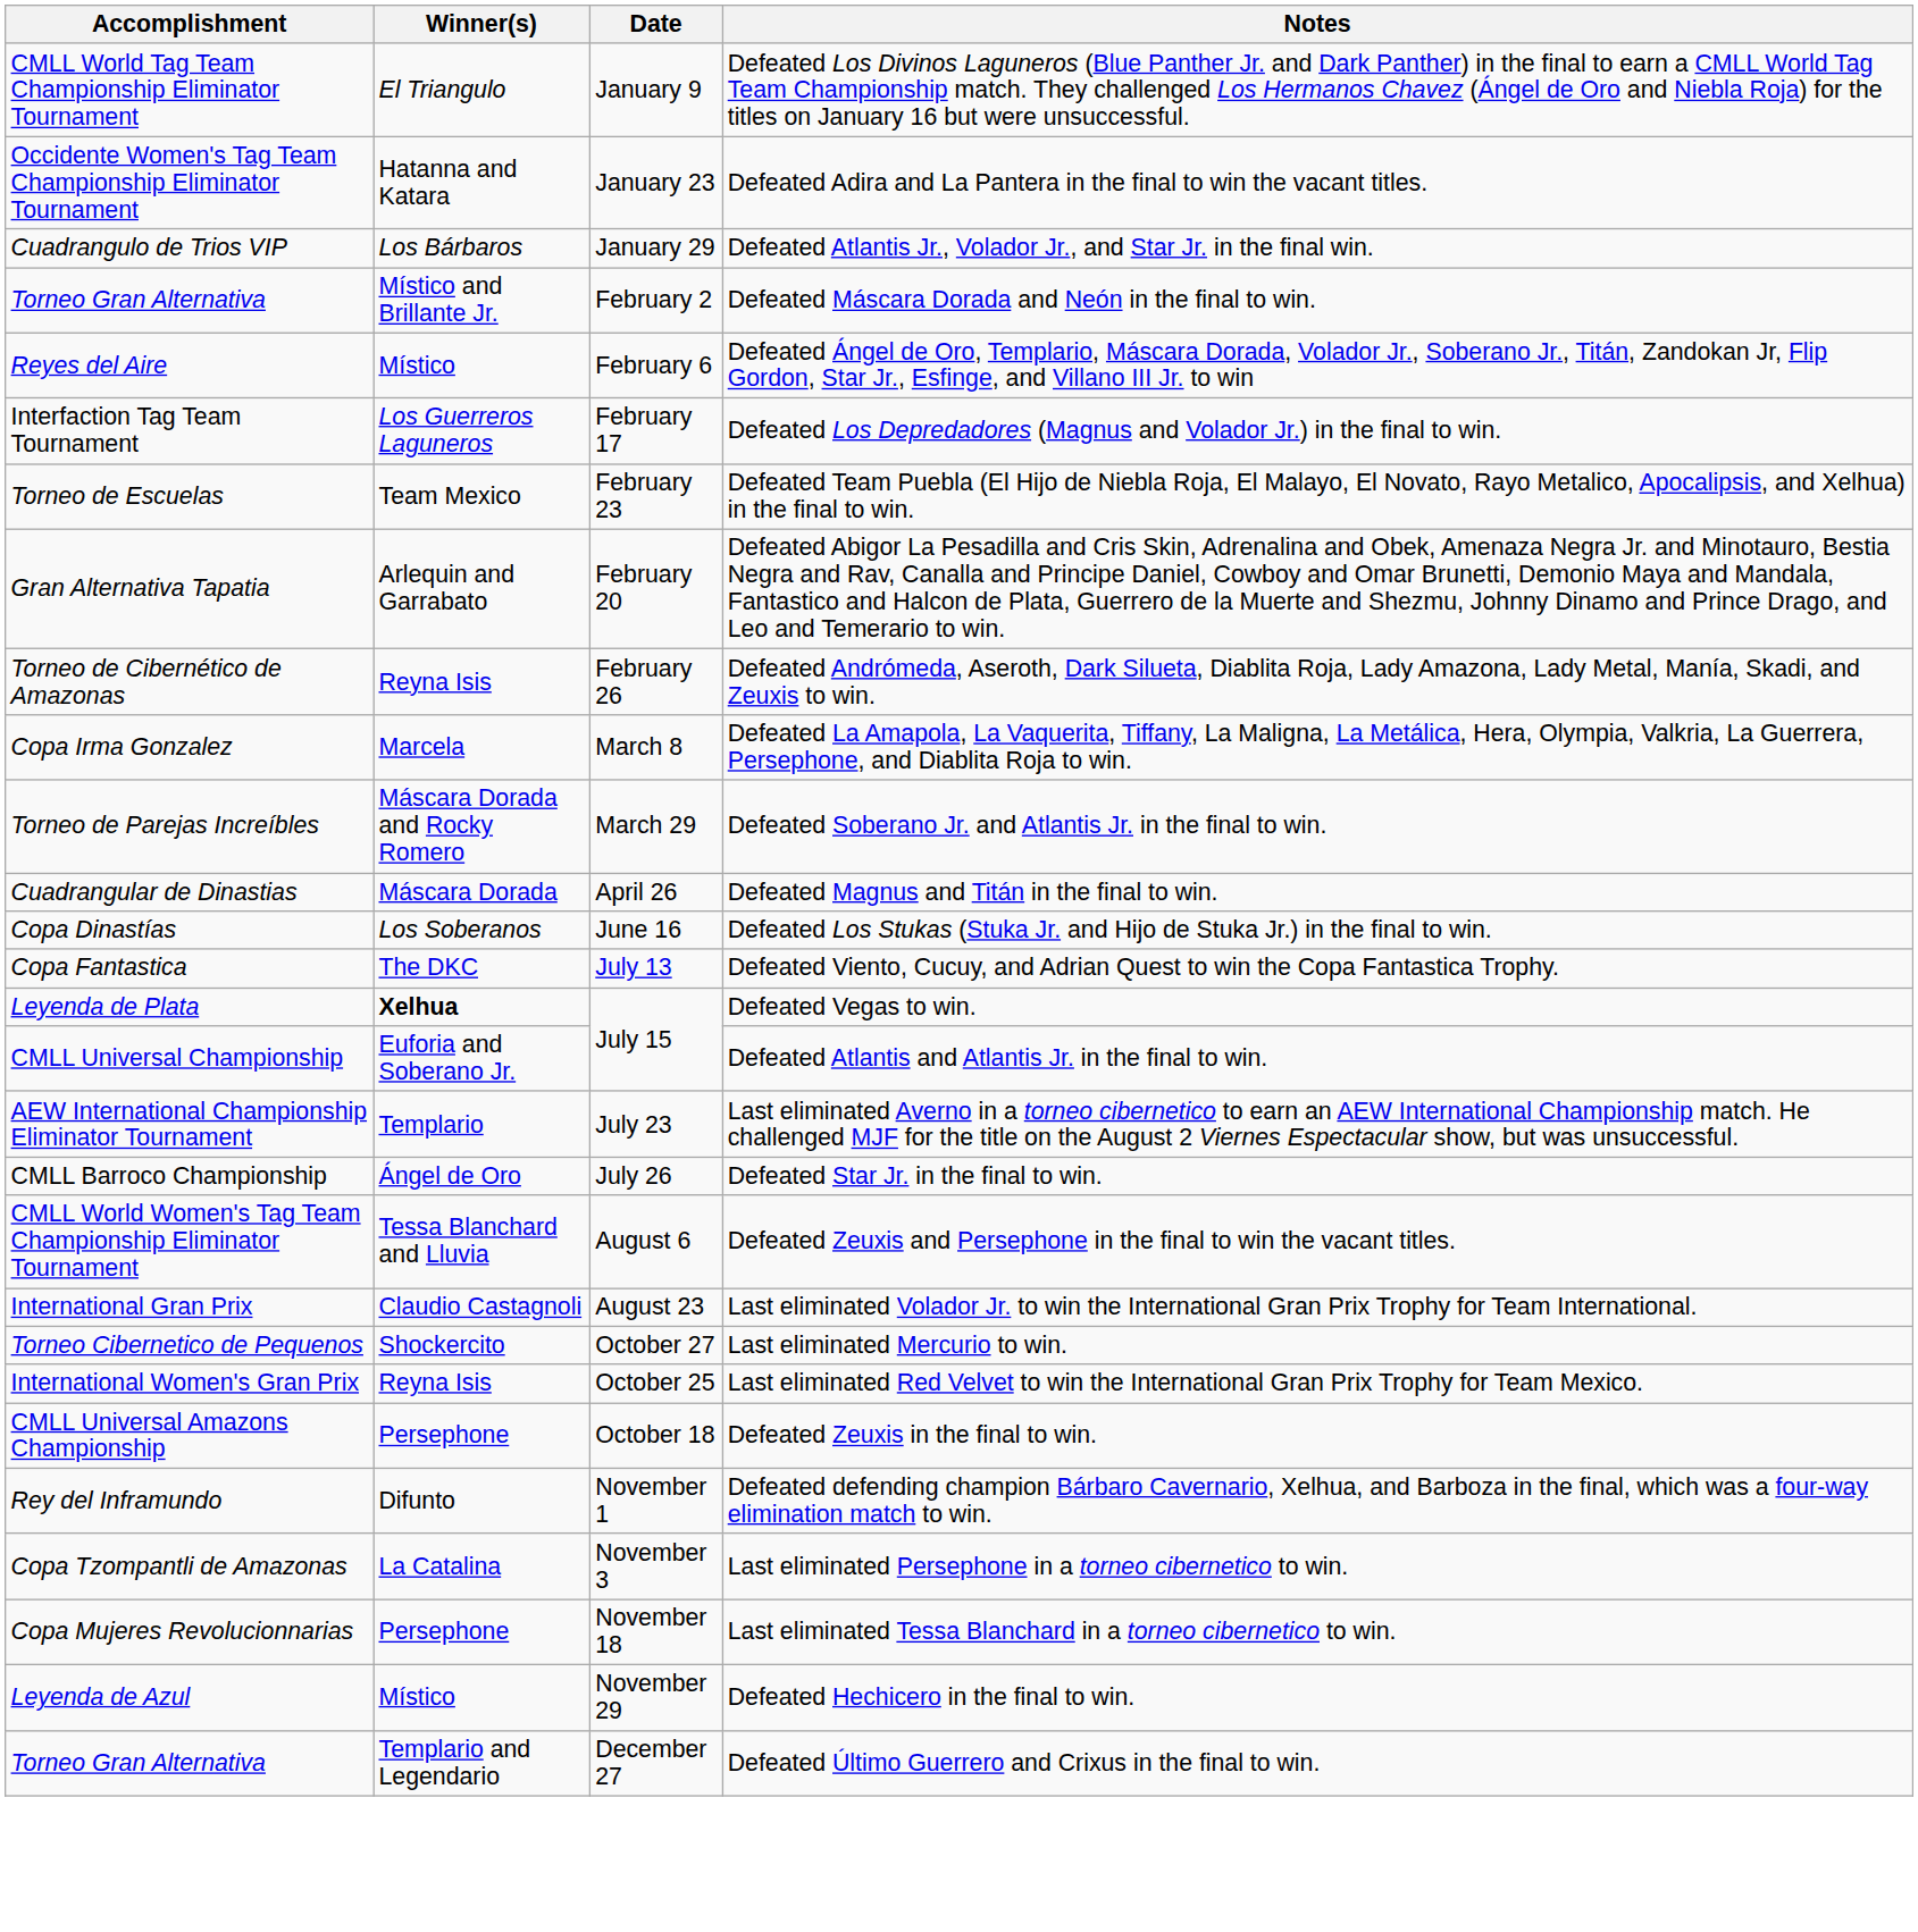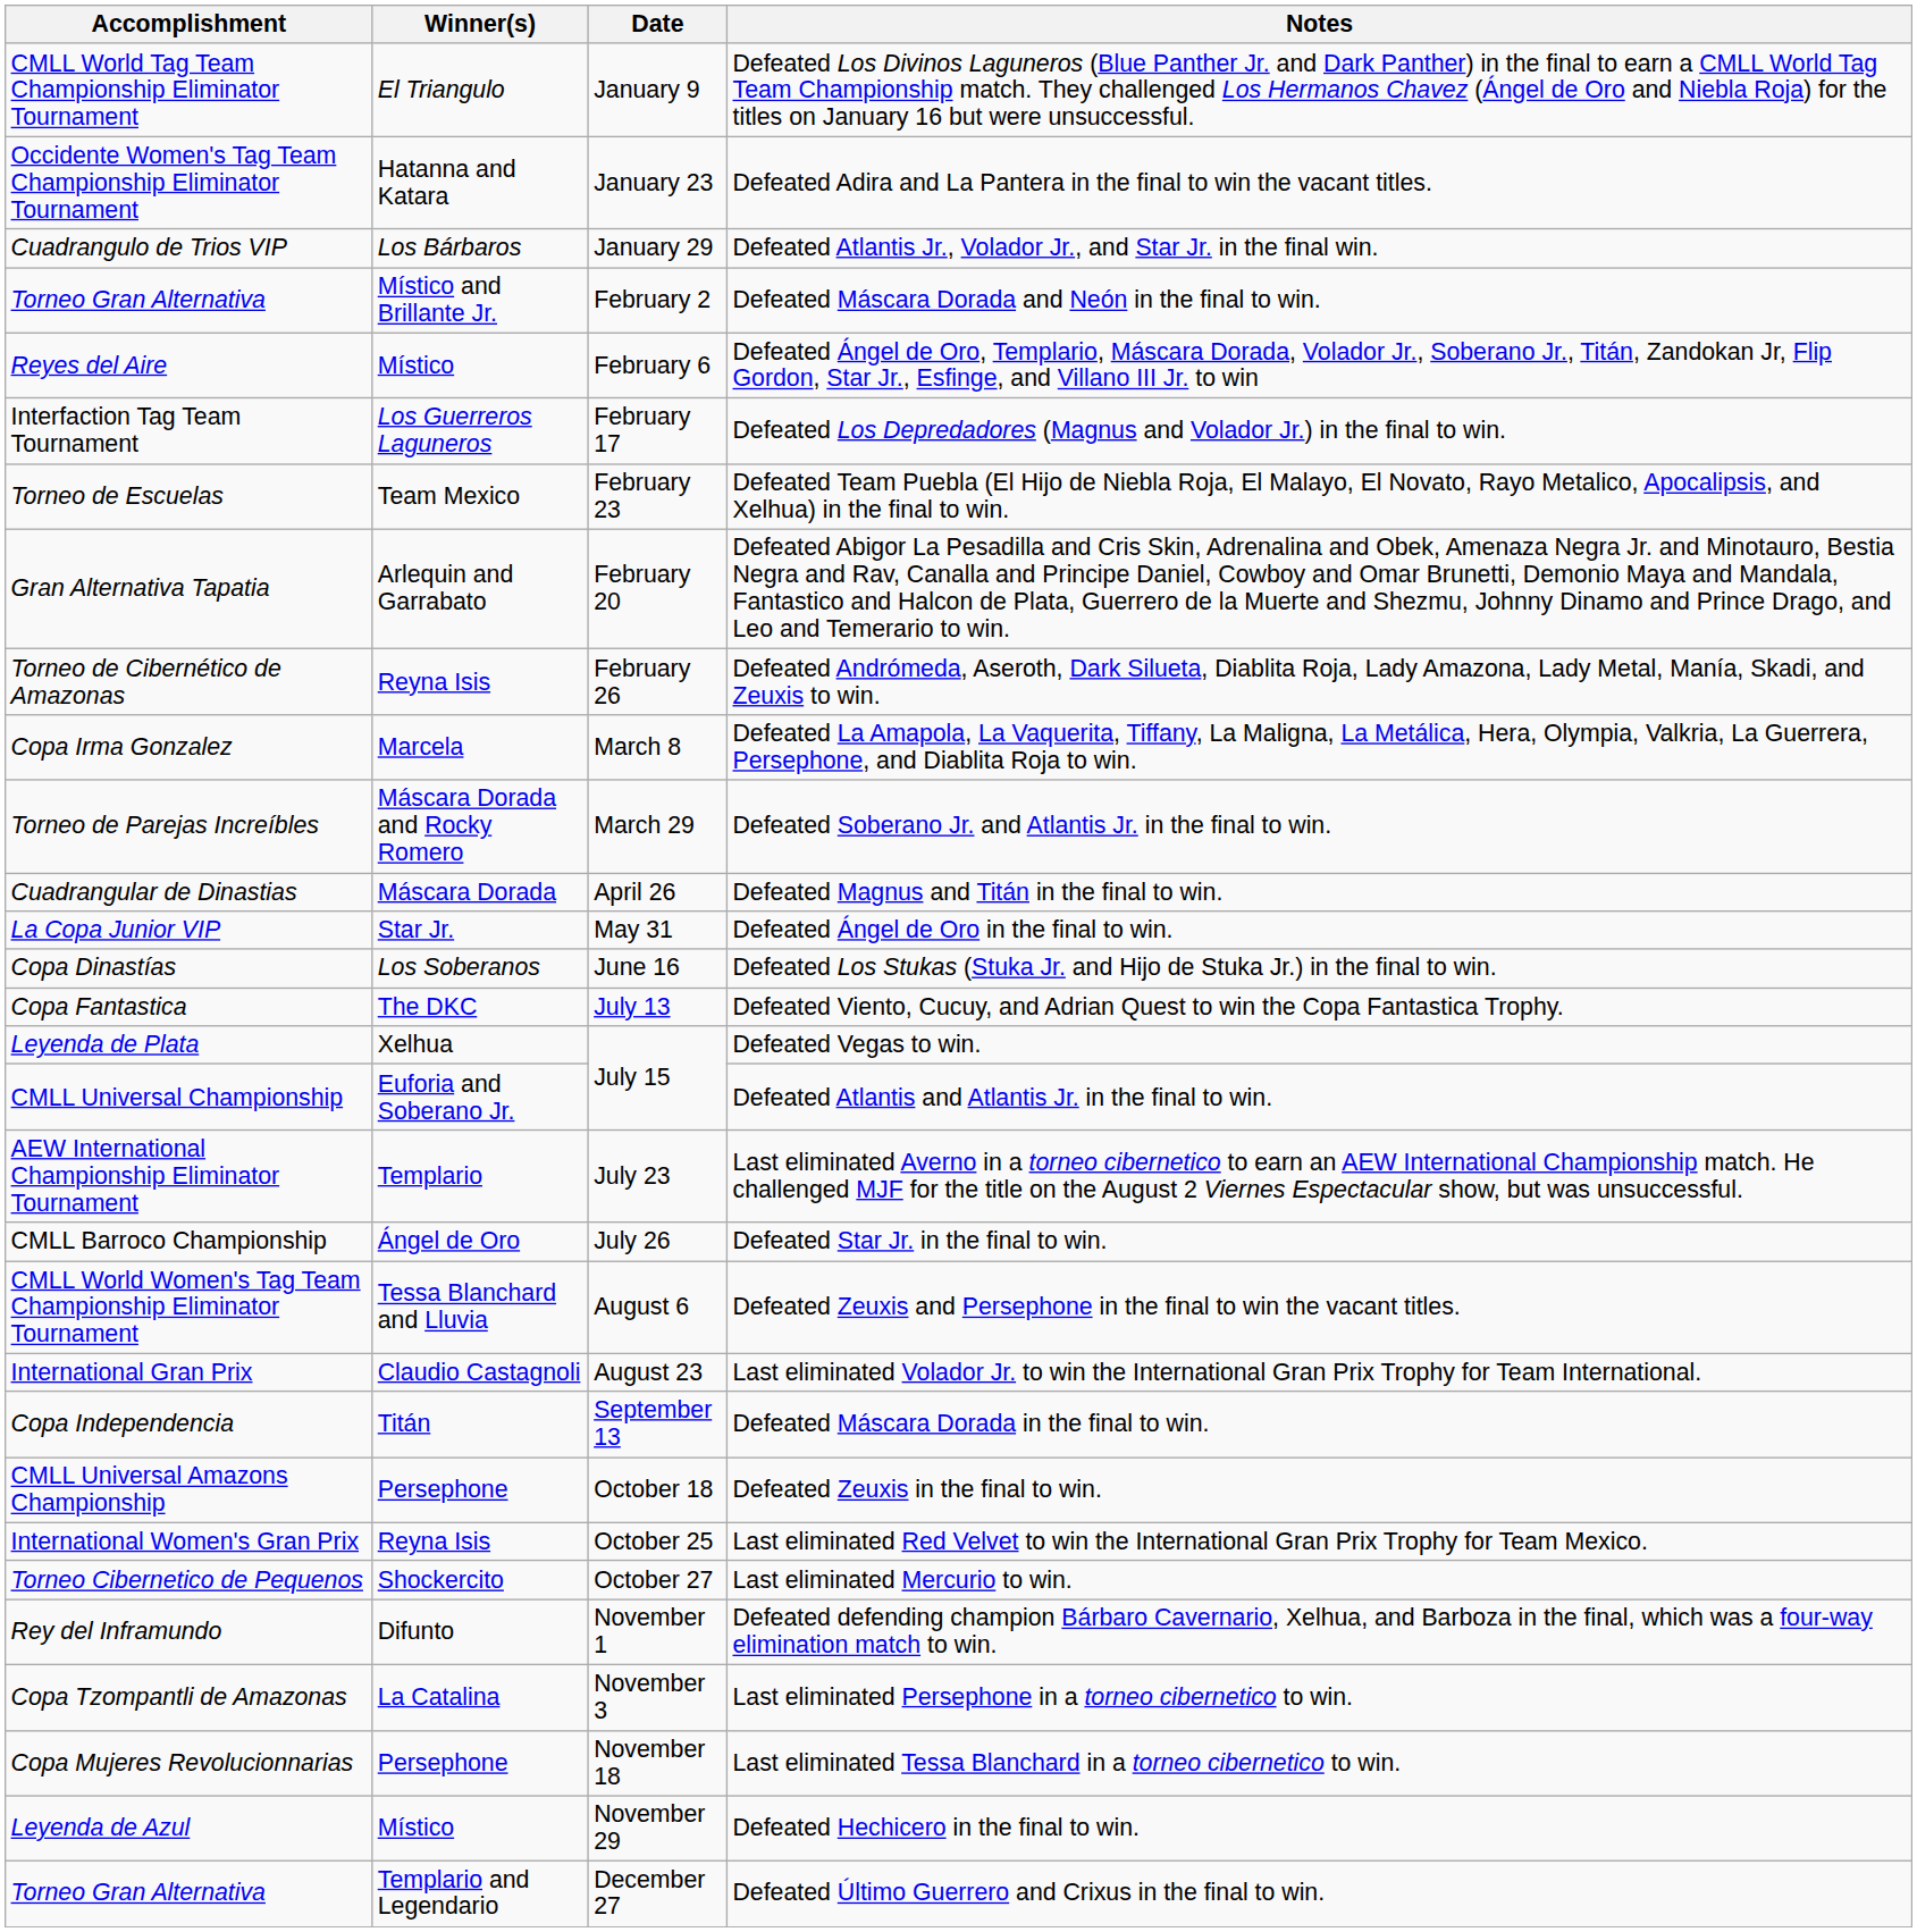 <table class="wikitable" style="width:100%;">
 <tr>
 <th>Accomplishment</th>
 <th>Winner(s)</th>
 <th>Date</th>
 <th>Notes</th>
 </tr>
 <tr>
 <td><a href='#'>CMLL World Tag Team Championship Eliminator Tournament</a></td>
 <td><em>El Triangulo</em><br></td>
 <td>January 9</td>
 <td>Defeated <em>Los Divinos Laguneros</em> (<a href='#'>Blue Panther Jr.</a> and <a href='#'>Dark Panther</a>) in the final to earn a <a href='#'>CMLL World Tag Team Championship</a> match. They challenged <em><a href='#'>Los Hermanos Chavez</a></em> (<a href='#'>Ángel de Oro</a> and <a href='#'>Niebla Roja</a>) for the titles on January 16 but were unsuccessful.</td>
 </tr>
 <tr>
 <td><a href='#'>Occidente Women's Tag Team Championship Eliminator Tournament</a></td>
 <td>Hatanna and Katara</td>
 <td>January 23</td>
 <td>Defeated Adira and La Pantera in the final to win the vacant titles.</td>
 </tr>
 <tr>
 <td><em>Cuadrangulo de Trios VIP</em></td>
 <td><em>Los Bárbaros</em><br></td>
 <td>January 29</td>
 <td>Defeated <a href='#'>Atlantis Jr.</a>, <a href='#'>Volador Jr.</a>, and <a href='#'>Star Jr.</a> in the final win.</td>
 </tr>
 <tr>
 <td><em><a href='#'>Torneo Gran Alternativa</a></em></td>
 <td><a href='#'>Místico</a> and <a href='#'>Brillante Jr.</a></td>
 <td>February 2</td>
 <td>Defeated <a href='#'>Máscara Dorada</a> and <a href='#'>Neón</a> in the final to win.</td>
 </tr>
 <tr>
 <td><em><a href='#'>Reyes del Aire</a></em></td>
 <td><a href='#'>Místico</a></td>
 <td>February 6</td>
 <td>Defeated <a href='#'>Ángel de Oro</a>, <a href='#'>Templario</a>, <a href='#'>Máscara Dorada</a>, <a href='#'>Volador Jr.</a>, <a href='#'>Soberano Jr.</a>, <a href='#'>Titán</a>, Zandokan Jr, <a href='#'>Flip Gordon</a>, <a href='#'>Star Jr.</a>, <a href='#'>Esfinge</a>, and <a href='#'>Villano III Jr.</a> to win</td>
 </tr>
 <tr>
 <td>Interfaction Tag Team Tournament</td>
 <td><em><a href='#'>Los Guerreros Laguneros</a></em><br></td>
 <td>February 17</td>
 <td>Defeated <em><a href='#'>Los Depredadores</a></em> (<a href='#'>Magnus</a> and <a href='#'>Volador Jr.</a>) in the final to win.</td>
 </tr>
 <tr>
 <td><em>Torneo de Escuelas</em></td>
 <td>Team Mexico<br></td>
 <td>February 23</td>
 <td>Defeated Team Puebla (El Hijo de Niebla Roja, El Malayo, El Novato, Rayo Metalico, <a href='#'>Apocalipsis</a>, and Xelhua) in the final to win.</td>
 </tr>
 <tr>
 <td><em>Gran Alternativa Tapatia</em></td>
 <td>Arlequin and Garrabato</td>
 <td>February 20</td>
 <td>Defeated Abigor La Pesadilla and Cris Skin, Adrenalina and Obek, Amenaza Negra Jr. and Minotauro, Bestia Negra and Rav, Canalla and Principe Daniel, Cowboy and Omar Brunetti, Demonio Maya and Mandala, Fantastico and Halcon de Plata, Guerrero de la Muerte and Shezmu, Johnny Dinamo and Prince Drago, and Leo and Temerario to win.</td>
 </tr>
 <tr>
 <td><em>Torneo de Cibernético de Amazonas</em></td>
 <td><a href='#'>Reyna Isis</a></td>
 <td>February 26</td>
 <td>Defeated <a href='#'>Andrómeda</a>, Aseroth, <a href='#'>Dark Silueta</a>, Diablita Roja, Lady Amazona, Lady Metal, Manía, Skadi, and <a href='#'>Zeuxis</a> to win.</td>
 </tr>
 <tr>
 <td><em>Copa Irma Gonzalez</em></td>
 <td><a href='#'>Marcela</a></td>
 <td>March 8</td>
 <td>Defeated <a href='#'>La Amapola</a>, <a href='#'>La Vaquerita</a>, <a href='#'>Tiffany</a>, La Maligna, <a href='#'>La Metálica</a>, Hera, Olympia, Valkria, La Guerrera, <a href='#'>Persephone</a>, and Diablita Roja to win.</td>
 </tr>
 <tr>
 <td><em>Torneo de Parejas Increíbles</em></td>
 <td><a href='#'>Máscara Dorada</a> and <a href='#'>Rocky Romero</a></td>
 <td>March 29</td>
 <td>Defeated <a href='#'>Soberano Jr.</a> and <a href='#'>Atlantis Jr.</a> in the final to win.</td>
 </tr>
 <tr>
 <td><em>Cuadrangular de Dinastias</em></td>
 <td><a href='#'>Máscara Dorada</a></td>
 <td>April 26</td>
 <td>Defeated <a href='#'>Magnus</a> and <a href='#'>Titán</a> in the final to win.</td>
 </tr>
 <tr>
+<td><em><a href='#'>La Copa Junior VIP</a></em></td>
+<td><a href='#'>Star Jr.</a></td>
+<td>May 31</td>
+<td>Defeated <a href='#'>Ángel de Oro</a> in the final to win.</td>
+</tr>
+<tr>
 <td><em>Copa Dinastías</em></td>
 <td><em>Los Soberanos</em><br></td>
 <td>June 16</td>
 <td>Defeated <em>Los Stukas</em> (<a href='#'>Stuka Jr.</a> and Hijo de Stuka Jr.) in the final to win.</td>
 </tr>
 <tr>
 <td><em>Copa Fantastica</em></td>
 <td><a href='#'>The DKC</a></td>
 <td><a href='#'>July 13</a></td>
 <td>Defeated Viento, Cucuy, and Adrian Quest to win the Copa Fantastica Trophy.</td>
 </tr>
 <tr>
 <td><em><a href='#'>Leyenda de Plata</a></em></td>
-<td><strong>Xelhua</strong></td>
+<td>Xelhua</td>
 <td rowspan=2>July 15</td>
 <td>Defeated Vegas to win.</td>
 </tr>
 <tr>
 <td><a href='#'>CMLL Universal Championship</a></td>
 <td><a href='#'>Euforia</a> and <a href='#'>Soberano Jr.</a></td>
 <td>Defeated <a href='#'>Atlantis</a> and <a href='#'>Atlantis Jr.</a> in the final to win.</td>
 </tr>
 <tr>
 <td><a href='#'>AEW International Championship Eliminator Tournament</a></td>
 <td><a href='#'>Templario</a></td>
 <td>July 23</td>
 <td>Last eliminated <a href='#'>Averno</a> in a <em><a href='#'>torneo cibernetico</a></em> to earn an <a href='#'>AEW International Championship</a> match. He challenged <a href='#'>MJF</a> for the title on the August 2 <em>Viernes Espectacular</em> show, but was unsuccessful.</td>
 </tr>
 <tr>
 <td>CMLL Barroco Championship</td>
 <td><a href='#'>Ángel de Oro</a></td>
 <td>July 26</td>
 <td>Defeated <a href='#'>Star Jr.</a> in the final to win.</td>
 </tr>
 <tr>
 <td><a href='#'>CMLL World Women's Tag Team Championship Eliminator Tournament</a></td>
 <td><a href='#'>Tessa Blanchard</a> and <a href='#'>Lluvia</a></td>
 <td>August 6</td>
 <td>Defeated <a href='#'>Zeuxis</a> and <a href='#'>Persephone</a> in the final to win the vacant titles.</td>
 </tr>
 <tr>
 <td><a href='#'>International Gran Prix</a></td>
 <td><a href='#'>Claudio Castagnoli</a></td>
 <td>August 23</td>
 <td>Last eliminated <a href='#'>Volador Jr.</a> to win the International Gran Prix Trophy for Team International.</td>
 </tr>
 <tr>
-<td><em><a href='#'>Torneo Cibernetico de Pequenos</a></em></td>
-<td><a href='#'>Shockercito</a></td>
-<td>October 27</td>
-<td>Last eliminated <a href='#'>Mercurio</a> to win.</td>
+<td><em>Copa Independencia</em></td>
+<td><a href='#'>Titán</a></td>
+<td><a href='#'>September 13</a></td>
+<td>Defeated <a href='#'>Máscara Dorada</a> in the final to win.</td>
+</tr>
+<tr>
+<td><a href='#'>CMLL Universal Amazons Championship</a></td>
+<td><a href='#'>Persephone</a></td>
+<td>October 18</td>
+<td>Defeated <a href='#'>Zeuxis</a> in the final to win.</td>
 </tr>
 <tr>
 <td><a href='#'>International Women's Gran Prix</a></td>
 <td><a href='#'>Reyna Isis</a></td>
 <td>October 25</td>
 <td>Last eliminated <a href='#'>Red Velvet</a> to win the International Gran Prix Trophy for Team Mexico.</td>
 </tr>
 <tr>
-<td><a href='#'>CMLL Universal Amazons Championship</a></td>
-<td><a href='#'>Persephone</a></td>
-<td>October 18</td>
-<td>Defeated <a href='#'>Zeuxis</a> in the final to win.</td>
+<td><em><a href='#'>Torneo Cibernetico de Pequenos</a></em></td>
+<td><a href='#'>Shockercito</a></td>
+<td>October 27</td>
+<td>Last eliminated <a href='#'>Mercurio</a> to win.</td>
 </tr>
 <tr>
 <td><em>Rey del Inframundo</em></td>
 <td>Difunto</td>
 <td>November 1</td>
 <td>Defeated defending champion <a href='#'>Bárbaro Cavernario</a>, Xelhua, and Barboza in the final, which was a <a href='#'>four-way elimination match</a> to win.</td>
 </tr>
 <tr>
 <td><em>Copa Tzompantli de Amazonas</em></td>
 <td><a href='#'>La Catalina</a></td>
 <td>November 3</td>
 <td>Last eliminated <a href='#'>Persephone</a> in a <em><a href='#'>torneo cibernetico</a></em> to win.</td>
 </tr>
 <tr>
 <td><em>Copa Mujeres Revolucionnarias</em></td>
 <td><a href='#'>Persephone</a></td>
 <td>November 18</td>
 <td>Last eliminated <a href='#'>Tessa Blanchard</a> in a <em><a href='#'>torneo cibernetico</a></em> to win.</td>
 </tr>
 <tr>
 <td><em><a href='#'>Leyenda de Azul</a></em></td>
 <td><a href='#'>Místico</a></td>
 <td>November 29</td>
 <td>Defeated <a href='#'>Hechicero</a> in the final to win.</td>
 </tr>
 <tr>
 <td><em><a href='#'>Torneo Gran Alternativa</a></em></td>
 <td><a href='#'>Templario</a> and Legendario</td>
 <td>December 27</td>
 <td>Defeated <a href='#'>Último Guerrero</a> and Crixus in the final to win.</td>
 </tr>
 </table>
